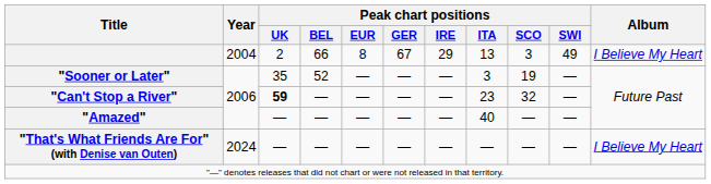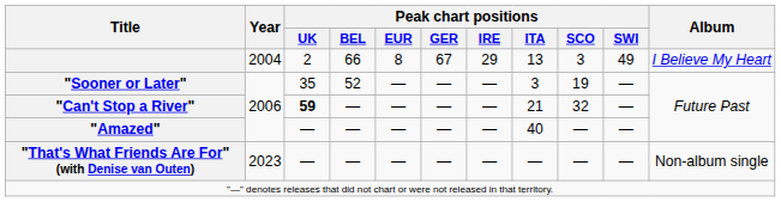 <table class="wikitable plainrowheaders" style="text-align:center;" border="1">
 <tr>
 <th scope="col" rowspan="2" style="width:16em;">Title</th>
 <th scope="col" rowspan="2">Year</th>
 <th scope="col" colspan="8">Peak chart positions</th>
 <th scope="col" rowspan="2">Album</th>
 </tr>
 <tr>
 <th scope="col" style="width:3em;font-size:90%;"><a href='#'>UK</a><br></th>
 <th scope="col" style="width:3em;font-size:90%;"><a href='#'>BEL</a><br></th>
 <th scope="col" style="width:3em;font-size:90%;"><a href='#'>EUR</a><br></th>
 <th scope="col" style="width:3em;font-size:90%;"><a href='#'>GER</a><br></th>
 <th scope="col" style="width:3em;font-size:90%;"><a href='#'>IRE</a><br></th>
 <th scope="col" style="width:3em;font-size:90%;"><a href='#'>ITA</a><br></th>
 <th scope="col" style="width:3em;font-size:90%;"><a href='#'>SCO</a><br></th>
 <th scope="col" style="width:3em;font-size:90%;"><a href='#'>SWI</a><br></th>
 </tr>
 <tr>
 <th scope="row"><br></th>
 <td>2004</td>
 <td>2</td>
 <td>66</td>
 <td>8</td>
 <td>67</td>
 <td>29</td>
 <td>13</td>
 <td>3</td>
 <td>49</td>
 <td><em><a href='#'>I Believe My Heart</a></em></td>
 </tr>
 <tr>
 <th scope="row">"<a href='#'>Sooner or Later</a>"</th>
 <td rowspan="3">2006</td>
 <td>35</td>
 <td>52</td>
 <td>—</td>
 <td>—</td>
 <td>—</td>
 <td>3</td>
 <td>19</td>
 <td>—</td>
 <td rowspan="3"><em>Future Past</em></td>
 </tr>
 <tr>
 <th scope="row">"<a href='#'>Can't Stop a River</a>"</th>
 <td><strong>59</strong></td>
 <td>—</td>
 <td>—</td>
 <td>—</td>
 <td>—</td>
-<td>23</td>
+<td>21</td>
 <td>32</td>
 <td>—</td>
 </tr>
 <tr>
 <th scope="row">"<a href='#'>Amazed</a>"</th>
 <td>—</td>
 <td>—</td>
 <td>—</td>
 <td>—</td>
 <td>—</td>
 <td>40</td>
 <td>—</td>
 <td>—</td>
 </tr>
 <tr>
 <th scope="row">"<a href='#'>That's What Friends Are For</a>" <small>(with <a href='#'>Denise van Outen</a>)</small></th>
-<td>2024</td>
+<td>2023</td>
 <td>—</td>
 <td>—</td>
 <td>—</td>
 <td>—</td>
 <td>—</td>
 <td>—</td>
 <td>—</td>
 <td>—</td>
-<td><em><a href='#'>I Believe My Heart</a></em></td>
+<td>Non-album single</td>
 </tr>
 <tr>
 <td colspan="15" style="font-size:8pt">"—" denotes releases that did not chart or were not released in that territory.</td>
 </tr>
 </table>
